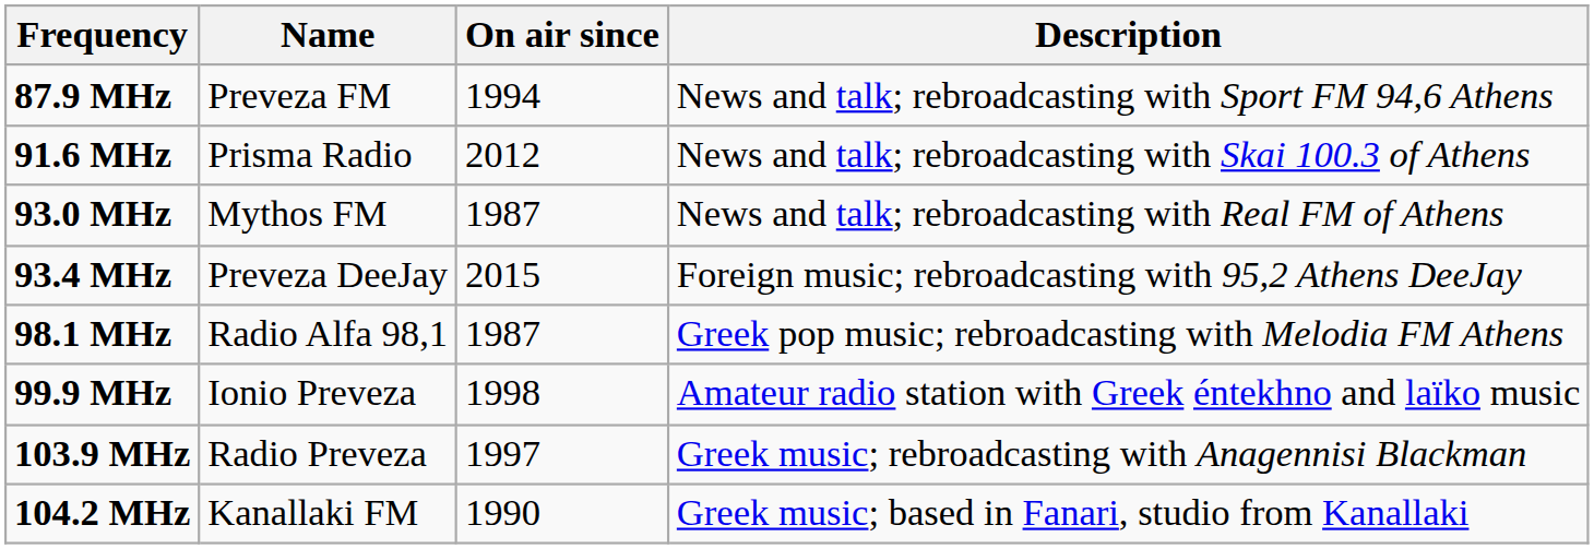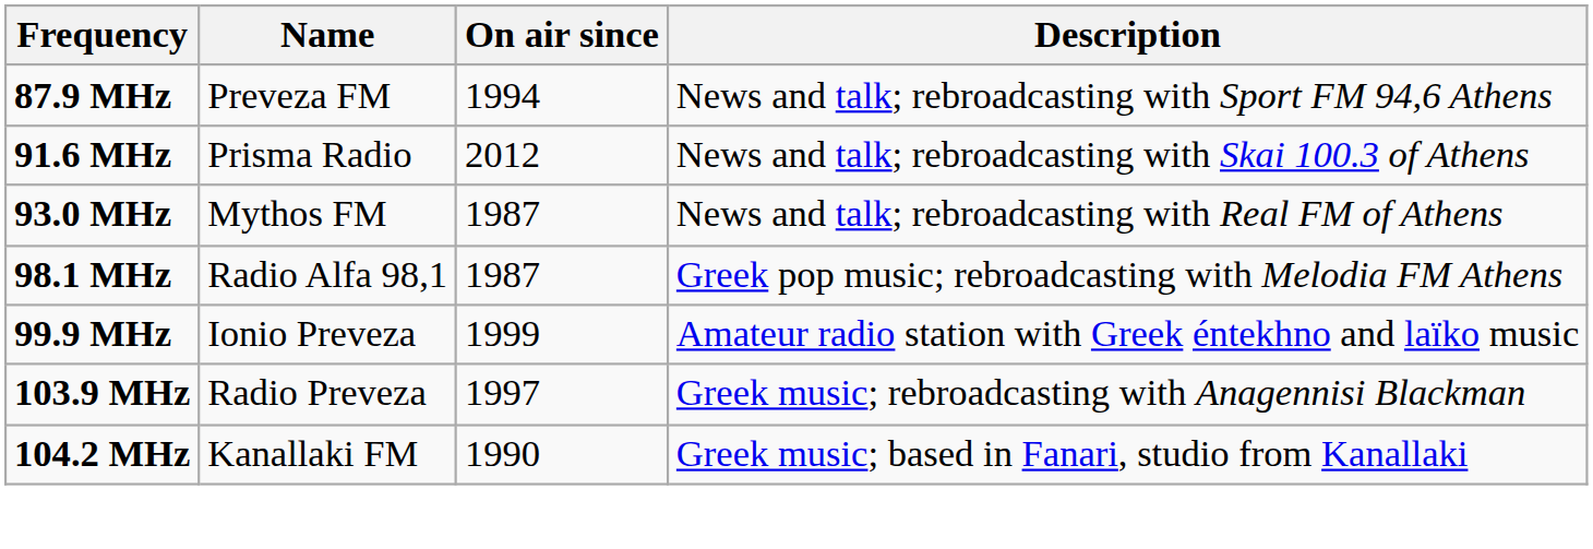 <table class="wikitable">
 <tr>
 <th>Frequency</th>
 <th>Name</th>
 <th>On air since</th>
 <th>Description</th>
 </tr>
 <tr>
 <td><strong>87.9 MHz</strong></td>
 <td>Preveza FM</td>
 <td>1994</td>
 <td>News and <a href='#'>talk</a>; rebroadcasting with <em>Sport FM 94,6 Athens</em></td>
 </tr>
 <tr>
 <td><strong>91.6 MHz</strong></td>
 <td>Prisma Radio</td>
 <td>2012</td>
 <td>News and <a href='#'>talk</a>; rebroadcasting with <em><a href='#'>Skai 100.3</a> of Athens</em></td>
 </tr>
 <tr>
 <td><strong>93.0 MHz</strong></td>
 <td>Mythos FM</td>
 <td>1987</td>
 <td>News and <a href='#'>talk</a>; rebroadcasting with <em>Real FM of Athens</em></td>
 </tr>
 <tr>
-<td><strong>93.4 MHz</strong></td>
-<td>Preveza DeeJay</td>
-<td>2015</td>
-<td>Foreign music; rebroadcasting with <em>95,2 Athens DeeJay</em></td>
-</tr>
-<tr>
 <td><strong>98.1 MHz</strong></td>
 <td>Radio Alfa 98,1</td>
 <td>1987</td>
 <td><a href='#'>Greek</a> pop music; rebroadcasting with <em>Melodia FM Athens</em></td>
 </tr>
 <tr>
 <td><strong>99.9 MHz</strong></td>
 <td>Ionio Preveza</td>
-<td>1998</td>
+<td>1999</td>
 <td><a href='#'>Amateur radio</a> station with <a href='#'>Greek</a> <a href='#'>éntekhno</a> and <a href='#'>laïko</a> music</td>
 </tr>
 <tr>
 <td><strong>103.9 MHz</strong></td>
 <td>Radio Preveza</td>
 <td>1997</td>
 <td><a href='#'>Greek music</a>; rebroadcasting with <em>Anagennisi Blackman</em></td>
 </tr>
 <tr>
 <td><strong>104.2 MHz</strong></td>
 <td>Kanallaki FM</td>
 <td>1990</td>
 <td><a href='#'>Greek music</a>; based in <a href='#'>Fanari</a>, studio from <a href='#'>Kanallaki</a></td>
 </tr>
 </table>
